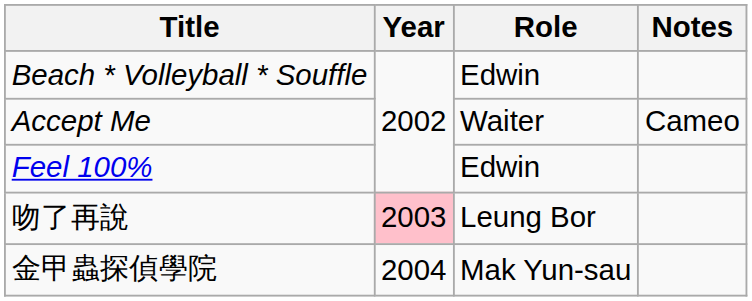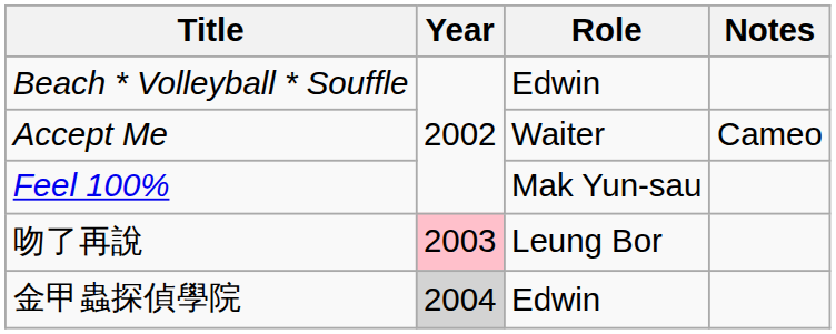 <table class="wikitable plainrowheaders sortable">
 <tr>
 <th scope="col">Title</th>
 <th scope="col">Year</th>
 <th scope="col">Role</th>
 <th scope="col" class="unsortable">Notes</th>
 </tr>
 <tr>
 <td><em>Beach * Volleyball * Souffle</em></td>
 <td rowspan="3">2002</td>
 <td>Edwin</td>
 <td></td>
 </tr>
 <tr>
 <td><em>Accept Me</em></td>
 <td>Waiter</td>
 <td>Cameo</td>
 </tr>
 <tr>
 <td><em><a href='#'>Feel 100%</a></em></td>
-<td>Edwin</td>
+<td>Mak Yun-sau</td>
 <td></td>
 </tr>
 <tr>
 <td>吻了再說</td>
 <td style="background: pink;">2003</td>
 <td>Leung Bor</td>
 <td></td>
 </tr>
 <tr>
 <td>金甲蟲探偵學院</td>
-<td>2004</td>
-<td>Mak Yun-sau</td>
+<td style="background: lightgrey;">2004</td>
+<td>Edwin</td>
 <td></td>
 </tr>
 </table>
